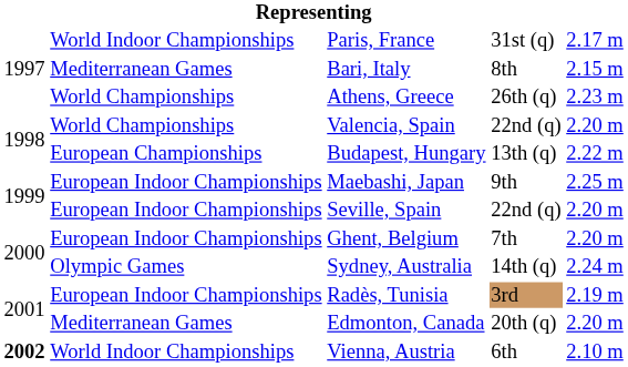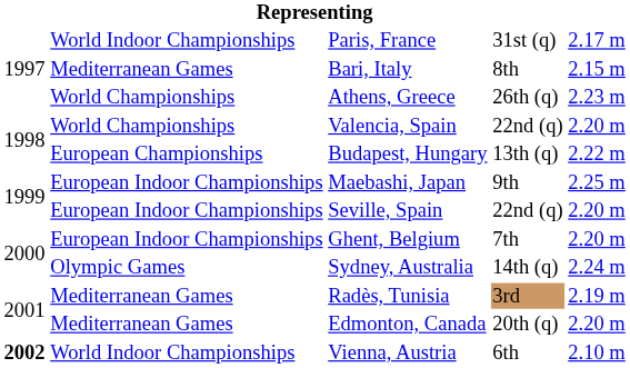 <table>
 <tr>
 <th colspan="6">Representing </th>
 </tr>
 <tr>
 <td rowspan=3>1997</td>
 <td><a href='#'>World Indoor Championships</a></td>
 <td><a href='#'>Paris, France</a></td>
 <td>31st (q)</td>
 <td><a href='#'>2.17 m</a></td>
 </tr>
 <tr>
 <td><a href='#'>Mediterranean Games</a></td>
 <td><a href='#'>Bari, Italy</a></td>
 <td>8th</td>
 <td><a href='#'>2.15 m</a></td>
 </tr>
 <tr>
 <td><a href='#'>World Championships</a></td>
 <td><a href='#'>Athens, Greece</a></td>
 <td>26th (q)</td>
 <td><a href='#'>2.23 m</a></td>
 </tr>
 <tr>
 <td rowspan=2>1998</td>
 <td><a href='#'>World Championships</a></td>
 <td><a href='#'>Valencia, Spain</a></td>
 <td>22nd (q)</td>
 <td><a href='#'>2.20 m</a></td>
 </tr>
 <tr>
 <td><a href='#'>European Championships</a></td>
 <td><a href='#'>Budapest, Hungary</a></td>
 <td>13th (q)</td>
 <td><a href='#'>2.22 m</a></td>
 </tr>
 <tr>
 <td rowspan=2>1999</td>
 <td><a href='#'>European Indoor Championships</a></td>
 <td><a href='#'>Maebashi, Japan</a></td>
 <td>9th</td>
 <td><a href='#'>2.25 m</a></td>
 </tr>
 <tr>
 <td><a href='#'>European Indoor Championships</a></td>
 <td><a href='#'>Seville, Spain</a></td>
 <td>22nd (q)</td>
 <td><a href='#'>2.20 m</a></td>
 </tr>
 <tr>
 <td rowspan=2>2000</td>
 <td><a href='#'>European Indoor Championships</a></td>
 <td><a href='#'>Ghent, Belgium</a></td>
 <td>7th</td>
 <td><a href='#'>2.20 m</a></td>
 </tr>
 <tr>
 <td><a href='#'>Olympic Games</a></td>
 <td><a href='#'>Sydney, Australia</a></td>
 <td>14th (q)</td>
 <td><a href='#'>2.24 m</a></td>
 </tr>
 <tr>
 <td rowspan=2>2001</td>
-<td><a href='#'>European Indoor Championships</a></td>
+<td><a href='#'>Mediterranean Games</a></td>
 <td><a href='#'>Radès, Tunisia</a></td>
 <td bgcolor=cc9966>3rd</td>
 <td><a href='#'>2.19 m</a></td>
 </tr>
 <tr>
 <td><a href='#'>Mediterranean Games</a></td>
 <td><a href='#'>Edmonton, Canada</a></td>
 <td>20th (q)</td>
 <td><a href='#'>2.20 m</a></td>
 </tr>
 <tr>
 <td><strong>2002</strong></td>
 <td><a href='#'>World Indoor Championships</a></td>
 <td><a href='#'>Vienna, Austria</a></td>
 <td>6th</td>
 <td><a href='#'>2.10 m</a></td>
 </tr>
 </table>
